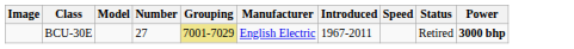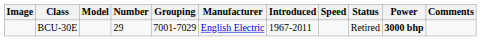 <table class="wikitable">
 <tr>
 <th>Image</th>
 <th>Class</th>
 <th>Model</th>
 <th>Number</th>
 <th>Grouping</th>
 <th>Manufacturer</th>
 <th>Introduced</th>
 <th>Speed</th>
 <th>Status</th>
 <th>Power</th>
+<th>Comments</th>
 </tr>
 <tr>
 <td></td>
 <td>BCU-30E</td>
 <td></td>
-<td>27</td>
-<td style="background: khaki;">7001-7029</td>
+<td>29</td>
+<td>7001-7029</td>
 <td><a href='#'>English Electric</a></td>
 <td>1967-2011</td>
 <td></td>
 <td>Retired</td>
 <td><strong>3000 bhp</strong></td>
+<td></td>
 </tr>
 </table>
